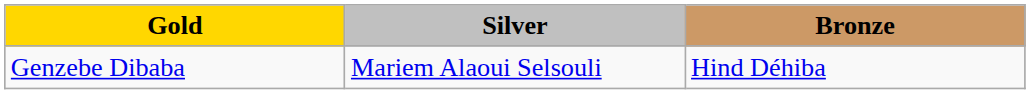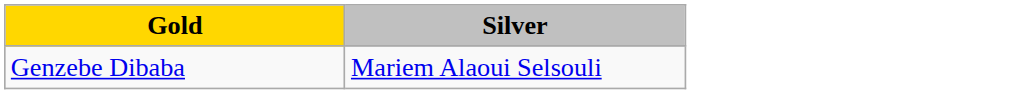 <table class="wikitable" style="text-align:left">
 <tr align="center">
 <td width=200 bgcolor=gold><strong>Gold</strong></td>
 <td width=200 bgcolor=silver><strong>Silver</strong></td>
-<td width=200 bgcolor=CC9966><strong>Bronze</strong></td>
 </tr>
 <tr>
 <td><a href='#'>Genzebe Dibaba</a><br><em></em></td>
 <td><a href='#'>Mariem Alaoui Selsouli</a><br><em></em></td>
-<td><a href='#'>Hind Déhiba</a><br><em></em></td>
 </tr>
 </table>
